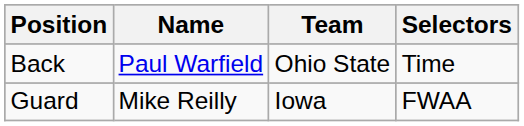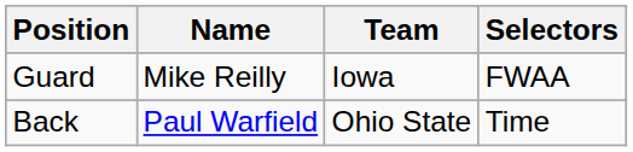 <table class="wikitable" style="font-size: 90%">
 <tr>
 <th>Position</th>
 <th>Name</th>
 <th>Team</th>
 <th>Selectors</th>
 </tr>
 <tr>
+<td>Guard</td>
+<td>Mike Reilly</td>
+<td>Iowa</td>
+<td>FWAA</td>
+</tr>
+<tr>
 <td>Back</td>
 <td><a href='#'>Paul Warfield</a></td>
 <td>Ohio State</td>
 <td>Time</td>
 </tr>
-<tr>
-<td>Guard</td>
-<td>Mike Reilly</td>
-<td>Iowa</td>
-<td>FWAA</td>
-</tr>
 </table>
